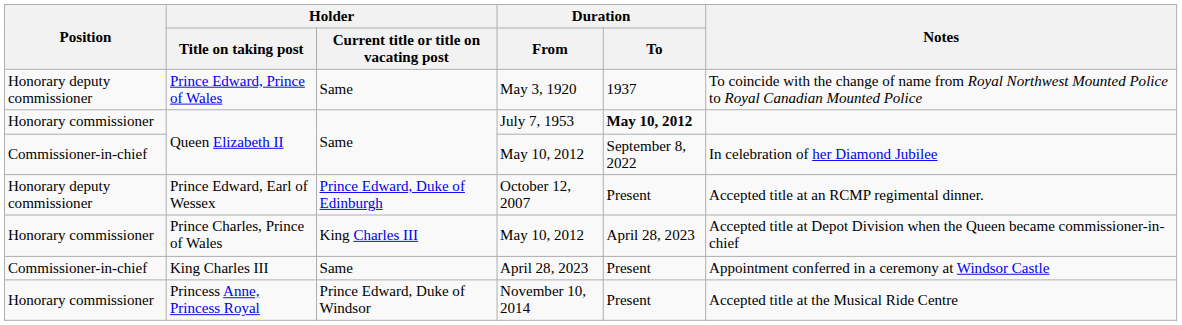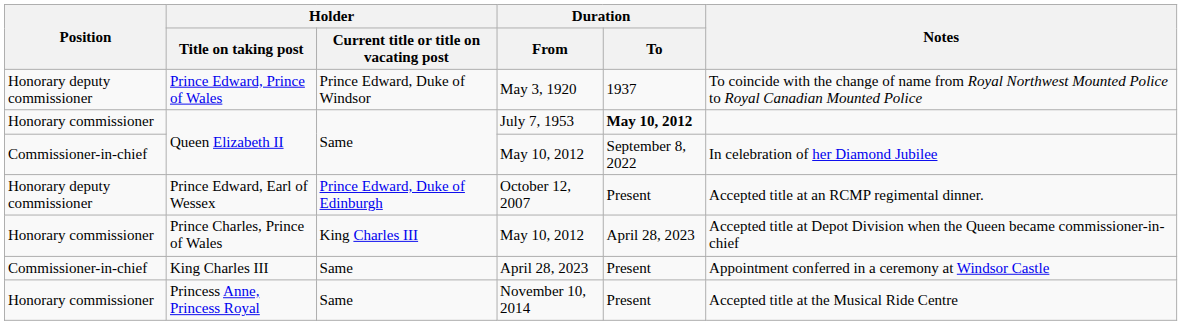 <table class="wikitable">
 <tr>
 <th scope=col rowspan=2>Position</th>
 <th scope=col colspan=2>Holder</th>
 <th scope=col colspan=2>Duration</th>
 <th scope=col rowspan =2>Notes</th>
 </tr>
 <tr>
 <th scope=col>Title on taking post</th>
 <th scope=col>Current title or title on vacating post</th>
 <th scope=col>From</th>
 <th scope=col>To</th>
 </tr>
 <tr>
 <td>Honorary deputy commissioner</td>
 <td><a href='#'>Prince Edward, Prince of Wales</a></td>
-<td>Same</td>
+<td>Prince Edward, Duke of Windsor</td>
 <td>May 3, 1920</td>
 <td>1937</td>
 <td>To coincide with the change of name from <em>Royal Northwest Mounted Police</em> to <em>Royal Canadian Mounted Police</em></td>
 </tr>
 <tr>
 <td>Honorary commissioner</td>
 <td rowspan=2>Queen <a href='#'>Elizabeth II</a></td>
 <td rowspan=2>Same</td>
 <td>July 7, 1953</td>
 <td><strong>May 10, 2012</strong></td>
 <td></td>
 </tr>
 <tr>
 <td>Commissioner-in-chief</td>
 <td>May 10, 2012</td>
 <td>September 8, 2022</td>
 <td>In celebration of <a href='#'>her Diamond Jubilee</a></td>
 </tr>
 <tr>
 <td>Honorary deputy commissioner</td>
 <td>Prince Edward, Earl of Wessex</td>
 <td><a href='#'>Prince Edward, Duke of Edinburgh</a></td>
 <td>October 12, 2007</td>
 <td>Present</td>
 <td>Accepted title at an RCMP regimental dinner.</td>
 </tr>
 <tr>
 <td>Honorary commissioner</td>
 <td>Prince Charles, Prince of Wales</td>
 <td>King <a href='#'>Charles III</a></td>
 <td>May 10, 2012</td>
 <td>April 28, 2023</td>
 <td>Accepted title at Depot Division when the Queen became commissioner-in-chief</td>
 </tr>
 <tr>
 <td>Commissioner-in-chief</td>
 <td>King Charles III</td>
 <td>Same</td>
 <td>April 28, 2023</td>
 <td>Present</td>
 <td>Appointment conferred in a ceremony at <a href='#'>Windsor Castle</a></td>
 </tr>
 <tr>
 <td>Honorary commissioner</td>
 <td>Princess <a href='#'>Anne, Princess Royal</a></td>
-<td>Prince Edward, Duke of Windsor</td>
+<td>Same</td>
 <td>November 10, 2014</td>
 <td>Present</td>
 <td>Accepted title at the Musical Ride Centre</td>
 </tr>
 </table>
